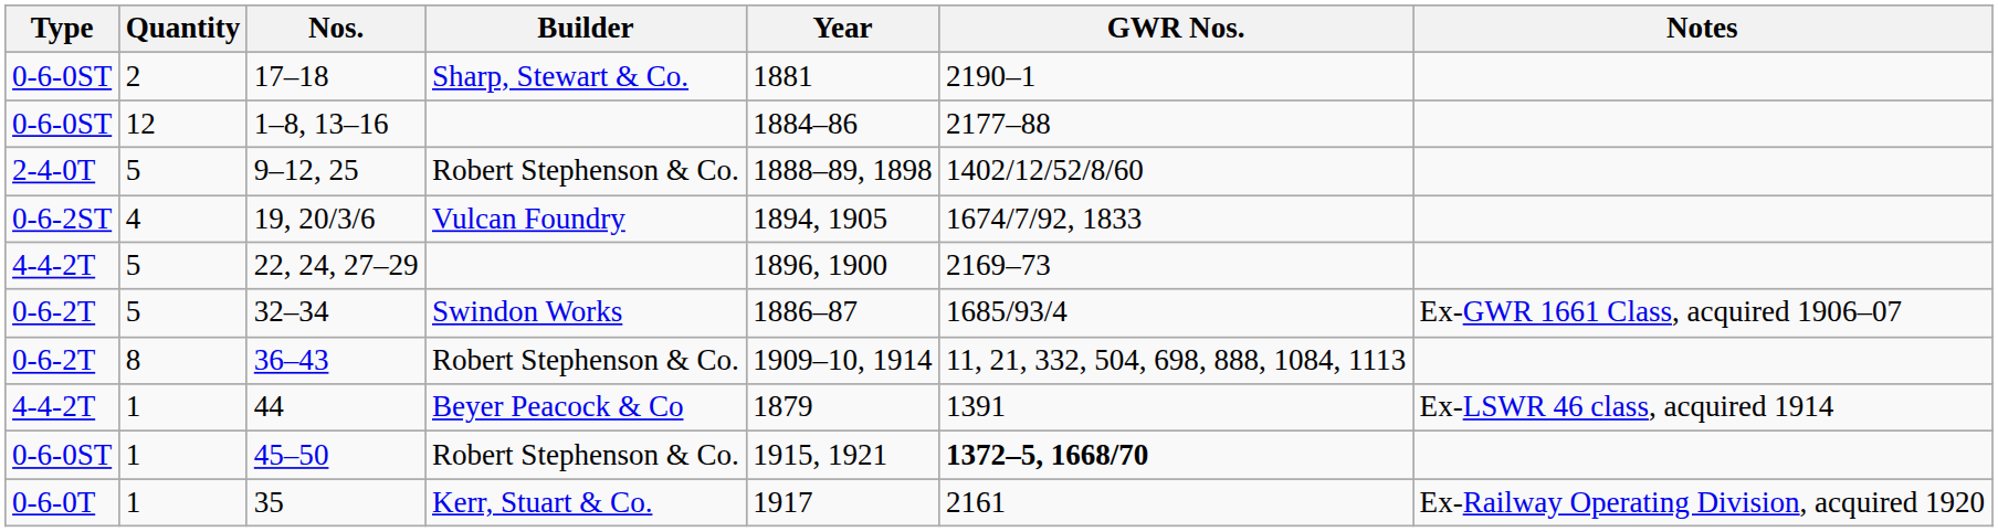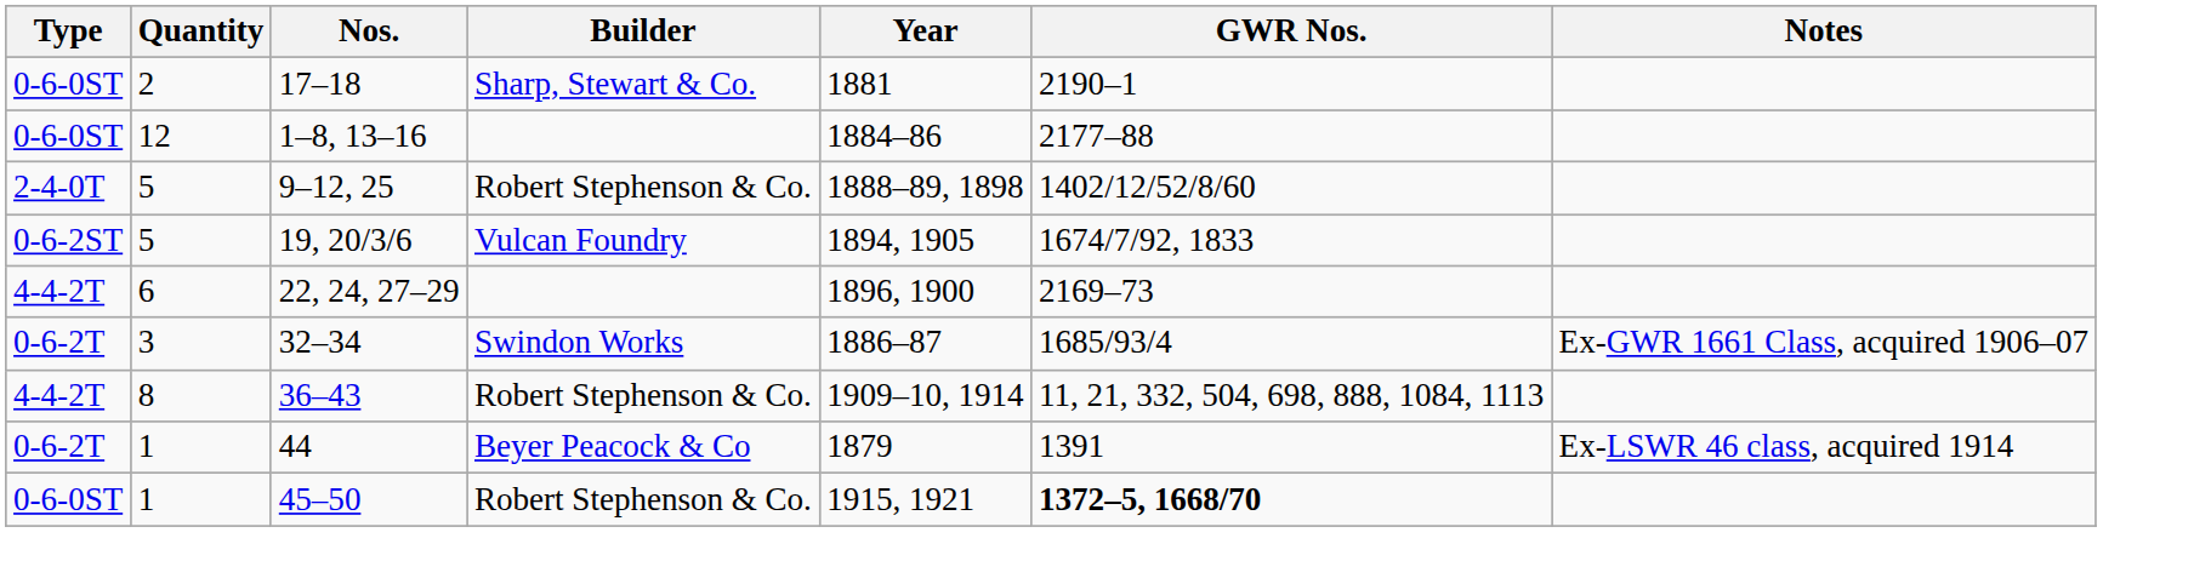 <table class="wikitable sortable">
 <tr>
 <th>Type</th>
 <th>Quantity</th>
 <th>Nos.</th>
 <th>Builder</th>
 <th>Year</th>
 <th>GWR Nos.</th>
 <th>Notes</th>
 </tr>
 <tr>
 <td><a href='#'>0-6-0ST</a></td>
 <td>2</td>
 <td>17–18</td>
 <td><a href='#'>Sharp, Stewart & Co.</a></td>
 <td>1881</td>
 <td>2190–1</td>
 <td></td>
 </tr>
 <tr>
 <td><a href='#'>0-6-0ST</a></td>
 <td>12</td>
 <td>1–8, 13–16</td>
 <td></td>
 <td>1884–86</td>
 <td>2177–88</td>
 <td></td>
 </tr>
 <tr>
 <td><a href='#'>2-4-0T</a></td>
 <td>5</td>
 <td>9–12, 25</td>
 <td>Robert Stephenson & Co.</td>
 <td>1888–89, 1898</td>
 <td>1402/12/52/8/60</td>
 <td></td>
 </tr>
 <tr>
 <td><a href='#'>0-6-2ST</a></td>
-<td>4</td>
+<td>5</td>
 <td>19, 20/3/6</td>
 <td><a href='#'>Vulcan Foundry</a></td>
 <td>1894, 1905</td>
 <td>1674/7/92, 1833</td>
 <td></td>
 </tr>
 <tr>
 <td><a href='#'>4-4-2T</a></td>
-<td>5</td>
+<td>6</td>
 <td>22, 24, 27–29</td>
 <td></td>
 <td>1896, 1900</td>
 <td>2169–73</td>
 <td></td>
 </tr>
 <tr>
 <td><a href='#'>0-6-2T</a></td>
-<td>5</td>
+<td>3</td>
 <td>32–34</td>
 <td><a href='#'>Swindon Works</a></td>
 <td>1886–87</td>
 <td>1685/93/4</td>
 <td>Ex-<a href='#'>GWR 1661 Class</a>, acquired 1906–07</td>
 </tr>
 <tr>
-<td><a href='#'>0-6-2T</a></td>
+<td><a href='#'>4-4-2T</a></td>
 <td>8</td>
 <td><a href='#'>36–43</a></td>
 <td>Robert Stephenson & Co.</td>
 <td>1909–10, 1914</td>
 <td>11, 21, 332, 504, 698, 888, 1084, 1113</td>
 <td></td>
 </tr>
 <tr>
-<td><a href='#'>4-4-2T</a></td>
+<td><a href='#'>0-6-2T</a></td>
 <td>1</td>
 <td>44</td>
 <td><a href='#'>Beyer Peacock & Co</a></td>
 <td>1879</td>
 <td>1391</td>
 <td>Ex-<a href='#'>LSWR 46 class</a>, acquired 1914</td>
 </tr>
 <tr>
 <td><a href='#'>0-6-0ST</a></td>
 <td>1</td>
 <td><a href='#'>45–50</a></td>
 <td>Robert Stephenson & Co.</td>
 <td>1915, 1921</td>
 <td><strong>1372–5, 1668/70</strong></td>
 <td></td>
 </tr>
-<tr>
-<td><a href='#'>0-6-0T</a></td>
-<td>1</td>
-<td>35</td>
-<td><a href='#'>Kerr, Stuart & Co.</a></td>
-<td>1917</td>
-<td>2161</td>
-<td>Ex-<a href='#'>Railway Operating Division</a>, acquired 1920</td>
-</tr>
 </table>
